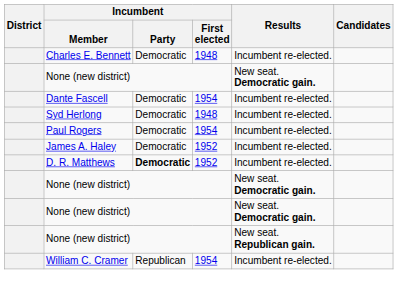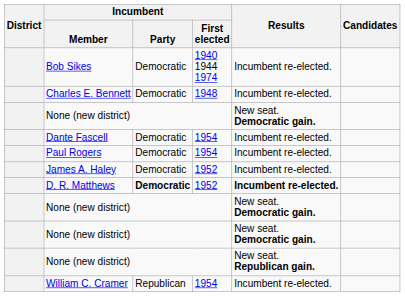 <table class="wikitable sortable">
 <tr>
 <th rowspan=2>District</th>
 <th colspan=3>Incumbent</th>
 <th rowspan=2>Results</th>
 <th rowspan=2 class="unsortable">Candidates</th>
 </tr>
 <tr valign=bottom>
 <th>Member</th>
 <th>Party</th>
 <th>First<br>elected</th>
+</tr>
+<tr>
+<th></th>
+<td><a href='#'>Bob Sikes</a><br></td>
+<td>Democratic</td>
+<td><a href='#'>1940</a><br>1944 <br><a href='#'>1974</a></td>
+<td>Incumbent re-elected.</td>
+<td nowrap></td>
 </tr>
 <tr>
 <th></th>
 <td><a href='#'>Charles E. Bennett</a></td>
 <td>Democratic</td>
 <td><a href='#'>1948</a></td>
 <td>Incumbent re-elected.</td>
 <td nowrap></td>
 </tr>
 <tr>
 <th></th>
 <td colspan=3>None (new district)</td>
 <td>New seat.<br><strong>Democratic gain.</strong></td>
 <td nowrap></td>
 </tr>
 <tr>
 <th></th>
 <td><a href='#'>Dante Fascell</a></td>
 <td>Democratic</td>
 <td><a href='#'>1954</a></td>
 <td>Incumbent re-elected.</td>
 <td nowrap></td>
 </tr>
 <tr>
 <th></th>
-<td><a href='#'>Syd Herlong</a></td>
-<td>Democratic</td>
-<td><a href='#'>1948</a></td>
-<td>Incumbent re-elected.</td>
-<td nowrap></td>
-</tr>
-<tr>
-<th></th>
 <td><a href='#'>Paul Rogers</a></td>
 <td>Democratic</td>
 <td><a href='#'>1954</a></td>
 <td>Incumbent re-elected.</td>
 <td nowrap></td>
 </tr>
 <tr>
 <th></th>
 <td><a href='#'>James A. Haley</a></td>
 <td>Democratic</td>
 <td><a href='#'>1952</a></td>
 <td>Incumbent re-elected.</td>
 <td nowrap></td>
 </tr>
 <tr>
 <th></th>
 <td><a href='#'>D. R. Matthews</a></td>
 <td><strong>Democratic</strong></td>
 <td><a href='#'>1952</a></td>
-<td>Incumbent re-elected.</td>
+<td><strong>Incumbent re-elected.</strong></td>
 <td nowrap></td>
 </tr>
 <tr>
 <th></th>
 <td colspan=3>None (new district)</td>
 <td>New seat.<br><strong>Democratic gain.</strong></td>
 <td nowrap></td>
 </tr>
 <tr>
 <th></th>
 <td colspan=3>None (new district)</td>
 <td>New seat.<br><strong>Democratic gain.</strong></td>
 <td nowrap></td>
 </tr>
 <tr>
 <th></th>
 <td colspan=3>None (new district)</td>
 <td>New seat.<br><strong>Republican gain.</strong></td>
 <td nowrap></td>
 </tr>
 <tr>
 <th></th>
 <td><a href='#'>William C. Cramer</a><br></td>
 <td>Republican</td>
 <td><a href='#'>1954</a></td>
 <td>Incumbent re-elected.</td>
 <td nowrap></td>
 </tr>
 </table>
